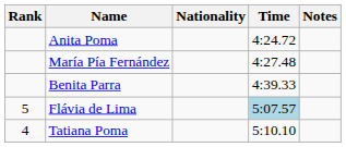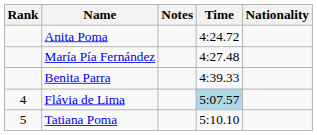 <table class="wikitable sortable" style="text-align:center">
 <tr>
 <th>Rank</th>
 <th>Name</th>
+<th>Notes</th>
+<th>Time</th>
 <th>Nationality</th>
-<th>Time</th>
-<th>Notes</th>
 </tr>
 <tr>
 <td></td>
 <td align=left><a href='#'>Anita Poma</a></td>
+<td></td>
+<td>4:24.72</td>
 <td align=left></td>
-<td>4:24.72</td>
-<td></td>
 </tr>
 <tr>
 <td></td>
 <td align=left><a href='#'>María Pía Fernández</a></td>
+<td></td>
+<td>4:27.48</td>
 <td align=left></td>
-<td>4:27.48</td>
-<td></td>
 </tr>
 <tr>
 <td></td>
 <td align=left><a href='#'>Benita Parra</a></td>
+<td></td>
+<td>4:39.33</td>
 <td align=left></td>
-<td>4:39.33</td>
+</tr>
+<tr>
+<td>4</td>
+<td align=left><a href='#'>Flávia de Lima</a></td>
 <td></td>
+<td style="background: lightblue;">5:07.57</td>
+<td align=left></td>
 </tr>
 <tr>
 <td>5</td>
-<td align=left><a href='#'>Flávia de Lima</a></td>
+<td align=left><a href='#'>Tatiana Poma</a></td>
+<td></td>
+<td>5:10.10</td>
 <td align=left></td>
-<td style="background: lightblue;">5:07.57</td>
-<td></td>
-</tr>
-<tr>
-<td>4</td>
-<td align=left><a href='#'>Tatiana Poma</a></td>
-<td align=left></td>
-<td>5:10.10</td>
-<td></td>
 </tr>
 </table>
